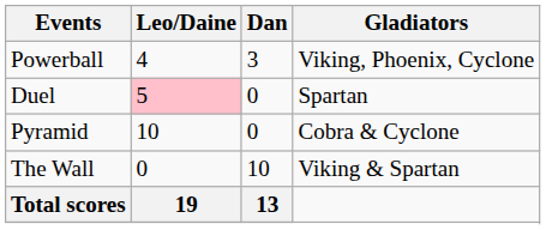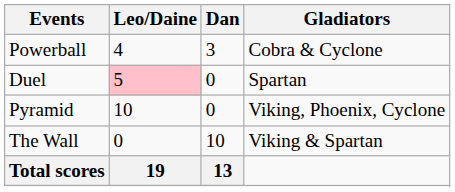 <table class="wikitable">
 <tr>
 <th>Events</th>
 <th>Leo/Daine</th>
 <th>Dan</th>
 <th>Gladiators</th>
 </tr>
 <tr>
 <td>Powerball</td>
 <td>4</td>
 <td>3</td>
-<td>Viking, Phoenix, Cyclone</td>
+<td>Cobra & Cyclone</td>
 </tr>
 <tr>
 <td>Duel</td>
 <td style="background: pink;">5</td>
 <td>0</td>
 <td>Spartan</td>
 </tr>
 <tr>
 <td>Pyramid</td>
 <td>10</td>
 <td>0</td>
-<td>Cobra & Cyclone</td>
+<td>Viking, Phoenix, Cyclone</td>
 </tr>
 <tr>
 <td>The Wall</td>
 <td>0</td>
 <td>10</td>
 <td>Viking & Spartan</td>
 </tr>
 <tr>
 <th>Total scores</th>
 <th>19</th>
 <th>13</th>
 </tr>
 <tr>
 </tr>
 </table>
